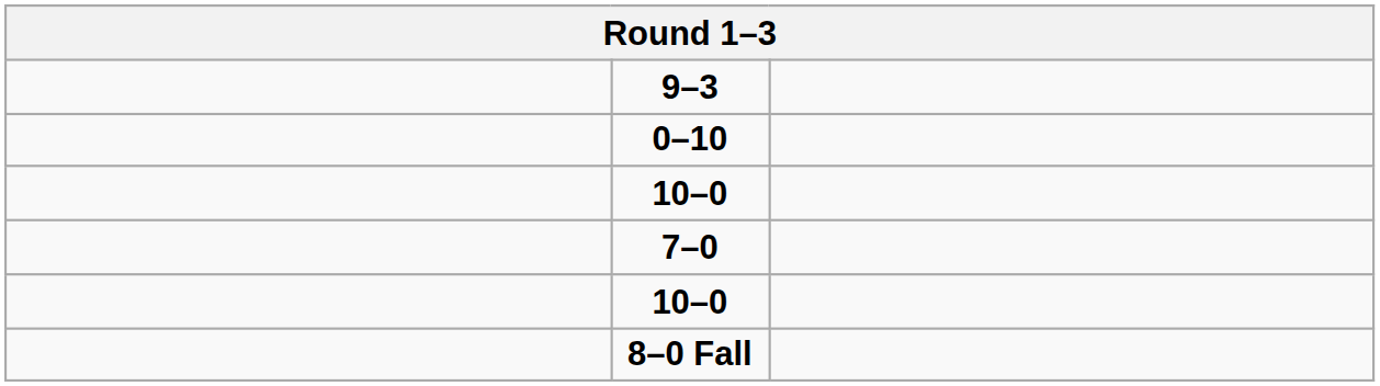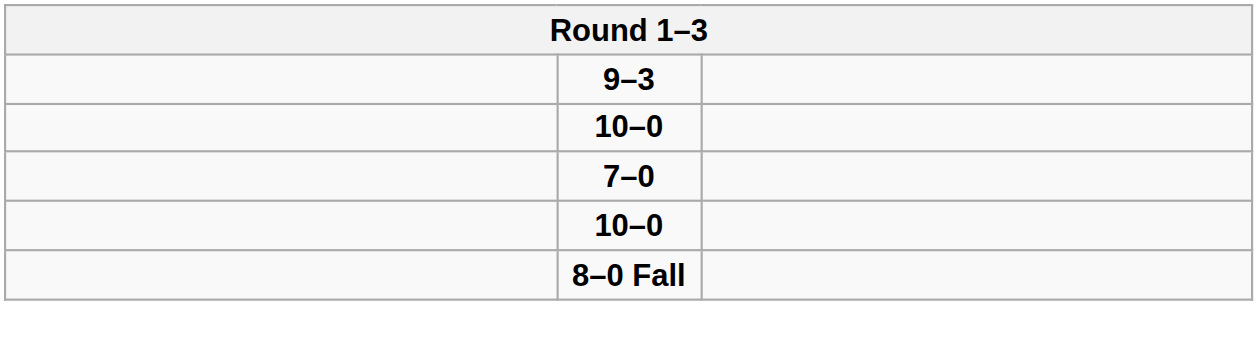 <table class="wikitable" style="text-align: center; font-size:90% ">
 <tr>
 <th colspan="3">Round 1–3</th>
 </tr>
 <tr>
 <td align="left" width="250"><strong></strong></td>
 <td align="center" width="60"><strong>9–3</strong></td>
 <td align="left" width="250"></td>
-</tr>
-<tr>
-<td align="left" width="250"></td>
-<td align="center" width="60"><strong>0–10</strong></td>
-<td align="left" width="250"><strong></strong></td>
 </tr>
 <tr>
 <td align="left" width="250"><strong></strong></td>
 <td align="center" width="60"><strong>10–0</strong></td>
 <td align="left" width="250"></td>
 </tr>
 <tr>
 <td align="left" width="250"><strong></strong></td>
 <td align="center" width="60"><strong>7–0</strong></td>
 <td align="left" width="250"></td>
 </tr>
 <tr>
 <td align="left" width="250"><strong></strong></td>
 <td align="center" width="60"><strong>10–0</strong></td>
 <td align="left" width="250"></td>
 </tr>
 <tr>
 <td align="left" width="250"><strong></strong></td>
 <td align="center" width="60"><strong>8–0 Fall</strong></td>
 <td align="left" width="250"></td>
 </tr>
 </table>
